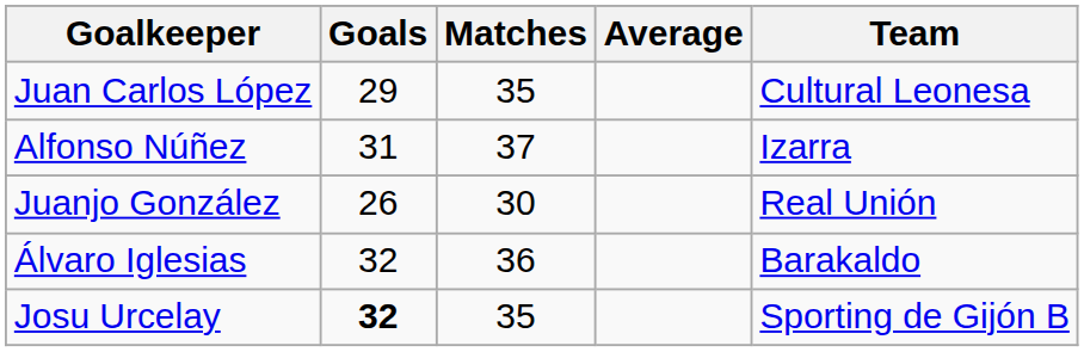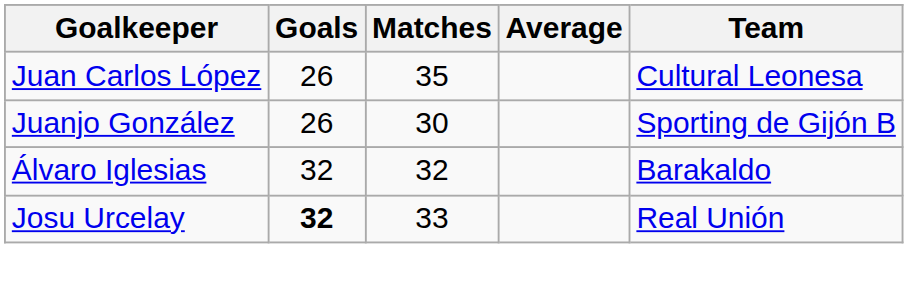 <table class="wikitable sortable">
 <tr>
 <th>Goalkeeper</th>
 <th>Goals</th>
 <th>Matches</th>
 <th>Average</th>
 <th>Team</th>
 </tr>
 <tr>
 <td> <a href='#'>Juan Carlos López</a></td>
-<td align=center>29</td>
+<td align=center>26</td>
 <td align=center>35</td>
 <td align=center></td>
 <td><a href='#'>Cultural Leonesa</a></td>
-</tr>
-<tr>
-<td> <a href='#'>Alfonso Núñez</a></td>
-<td align=center>31</td>
-<td align=center>37</td>
-<td align=center></td>
-<td><a href='#'>Izarra</a></td>
 </tr>
 <tr>
 <td> <a href='#'>Juanjo González</a></td>
 <td align=center>26</td>
 <td align=center>30</td>
 <td align=center></td>
-<td><a href='#'>Real Unión</a></td>
+<td><a href='#'>Sporting de Gijón B</a></td>
 </tr>
 <tr>
 <td> <a href='#'>Álvaro Iglesias</a></td>
 <td align=center>32</td>
-<td align=center>36</td>
+<td align=center>32</td>
 <td align=center></td>
 <td><a href='#'>Barakaldo</a></td>
 </tr>
 <tr>
 <td> <a href='#'>Josu Urcelay</a></td>
 <td align=center><strong>32</strong></td>
-<td align=center>35</td>
+<td align=center>33</td>
 <td align=center></td>
-<td><a href='#'>Sporting de Gijón B</a></td>
+<td><a href='#'>Real Unión</a></td>
 </tr>
 </table>
